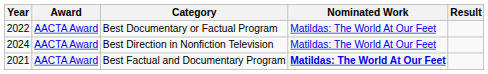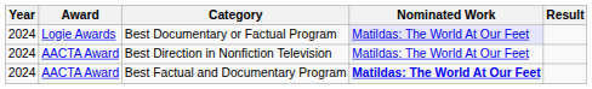 <table class="wikitable">
 <tr>
 <th>Year</th>
 <th>Award</th>
 <th>Category</th>
 <th>Nominated Work</th>
 <th>Result</th>
 </tr>
 <tr>
-<td>2022</td>
-<td><a href='#'>AACTA Award</a></td>
+<td>2024</td>
+<td><a href='#'>Logie Awards</a></td>
 <td>Best Documentary or Factual Program</td>
-<td><a href='#'>Matildas: The World At Our Feet</a></td>
+<td style="background: lavender;"><a href='#'>Matildas: The World At Our Feet</a></td>
 <td></td>
 </tr>
 <tr>
 <td>2024</td>
 <td><a href='#'>AACTA Award</a></td>
 <td>Best Direction in Nonfiction Television</td>
 <td><a href='#'>Matildas: The World At Our Feet</a></td>
 <td></td>
 </tr>
 <tr>
-<td>2021</td>
+<td>2024</td>
 <td><a href='#'>AACTA Award</a></td>
 <td>Best Factual and Documentary Program</td>
 <td><strong><a href='#'>Matildas: The World At Our Feet</a></strong></td>
 <td></td>
 </tr>
 </table>
